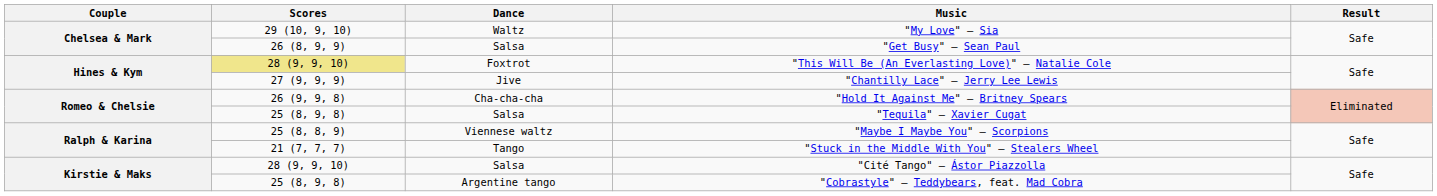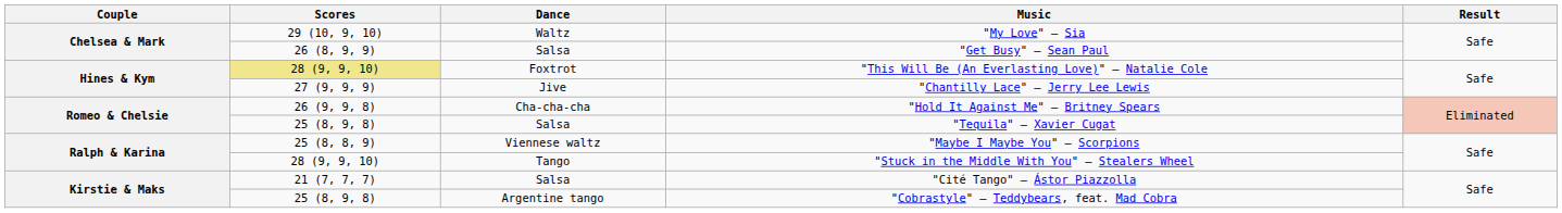 <table class="wikitable sortable" style="text-align:center; width:90%">
 <tr>
 <th scope="col">Couple</th>
 <th scope="col">Scores</th>
 <th scope="col" class="unsortable">Dance</th>
 <th scope="col" class="unsortable">Music</th>
 <th scope="col" class="unsortable">Result</th>
 </tr>
 <tr>
 <th scope="row" rowspan="2">Chelsea & Mark</th>
 <td>29 (10, 9, 10)</td>
 <td>Waltz</td>
 <td>"<a href='#'>My Love</a>" — <a href='#'>Sia</a></td>
 <td rowspan="2">Safe</td>
 </tr>
 <tr>
 <td>26 (8, 9, 9)</td>
 <td>Salsa</td>
 <td>"<a href='#'>Get Busy</a>" — <a href='#'>Sean Paul</a></td>
 </tr>
 <tr>
 <th scope="row" rowspan="2">Hines & Kym</th>
 <td style="background: khaki;">28 (9, 9, 10)</td>
 <td>Foxtrot</td>
 <td>"<a href='#'>This Will Be (An Everlasting Love)</a>" — <a href='#'>Natalie Cole</a></td>
 <td rowspan="2">Safe</td>
 </tr>
 <tr>
 <td>27 (9, 9, 9)</td>
 <td>Jive</td>
 <td>"<a href='#'>Chantilly Lace</a>" — <a href='#'>Jerry Lee Lewis</a></td>
 </tr>
 <tr>
 <th scope="row" rowspan="2">Romeo & Chelsie</th>
 <td>26 (9, 9, 8)</td>
 <td>Cha-cha-cha</td>
 <td>"<a href='#'>Hold It Against Me</a>" — <a href='#'>Britney Spears</a></td>
 <td rowspan="2" bgcolor=f4c7b8>Eliminated</td>
 </tr>
 <tr>
 <td>25 (8, 9, 8)</td>
 <td>Salsa</td>
 <td>"<a href='#'>Tequila</a>" — <a href='#'>Xavier Cugat</a></td>
 </tr>
 <tr>
 <th scope="row" rowspan="2">Ralph & Karina</th>
 <td>25 (8, 8, 9)</td>
 <td>Viennese waltz</td>
 <td>"<a href='#'>Maybe I Maybe You</a>" — <a href='#'>Scorpions</a></td>
 <td rowspan="2">Safe</td>
 </tr>
 <tr>
-<td>21 (7, 7, 7)</td>
+<td>28 (9, 9, 10)</td>
 <td>Tango</td>
 <td>"<a href='#'>Stuck in the Middle With You</a>" — <a href='#'>Stealers Wheel</a></td>
 </tr>
 <tr>
 <th scope="row" rowspan="2">Kirstie & Maks</th>
-<td>28 (9, 9, 10)</td>
+<td>21 (7, 7, 7)</td>
 <td>Salsa</td>
 <td>"Cité Tango" — <a href='#'>Ástor Piazzolla</a></td>
 <td rowspan="2">Safe</td>
 </tr>
 <tr>
 <td>25 (8, 9, 8)</td>
 <td>Argentine tango</td>
 <td>"<a href='#'>Cobrastyle</a>" — <a href='#'>Teddybears</a>, feat. <a href='#'>Mad Cobra</a></td>
 </tr>
 </table>
